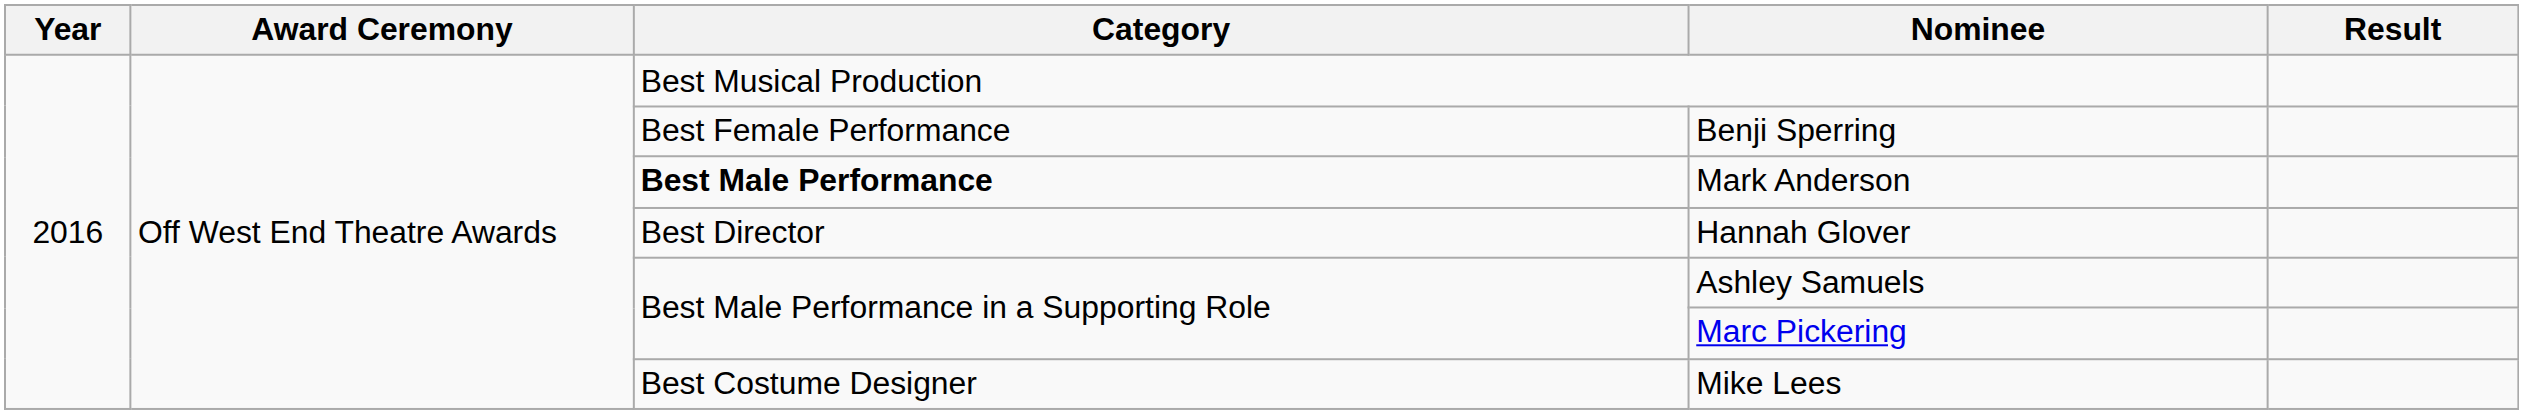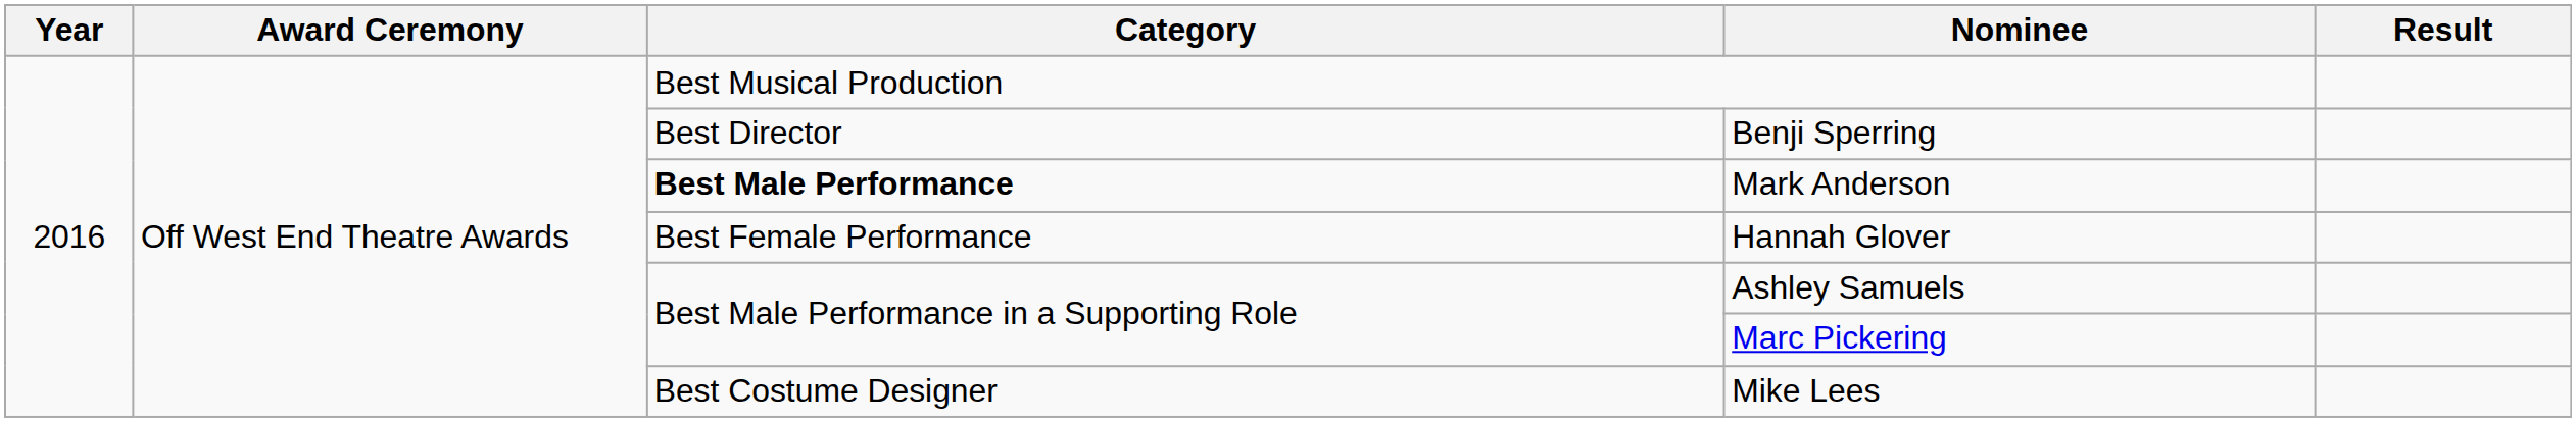 <table class="wikitable" style="width:100%;">
 <tr>
 <th style="width:5%;">Year</th>
 <th style="width:20%;">Award Ceremony</th>
 <th style="width:42%;">Category</th>
 <th style="width:23%;">Nominee</th>
 <th style="width:10%;">Result</th>
 </tr>
 <tr>
 <td rowspan="7" align="center">2016</td>
 <td rowspan="7">Off West End Theatre Awards</td>
 <td colspan="2">Best Musical Production</td>
 <td></td>
 </tr>
 <tr>
-<td>Best Female Performance</td>
+<td>Best Director</td>
 <td>Benji Sperring</td>
 <td></td>
 </tr>
 <tr>
 <td><strong>Best Male Performance</strong></td>
 <td>Mark Anderson</td>
 <td></td>
 </tr>
 <tr>
-<td>Best Director</td>
+<td>Best Female Performance</td>
 <td>Hannah Glover</td>
 <td></td>
 </tr>
 <tr>
 <td rowspan="2">Best Male Performance in a Supporting Role</td>
 <td>Ashley Samuels</td>
 <td></td>
 </tr>
 <tr>
 <td><a href='#'>Marc Pickering</a></td>
 <td></td>
 </tr>
 <tr>
 <td>Best Costume Designer</td>
 <td>Mike Lees</td>
 <td></td>
 </tr>
 </table>
